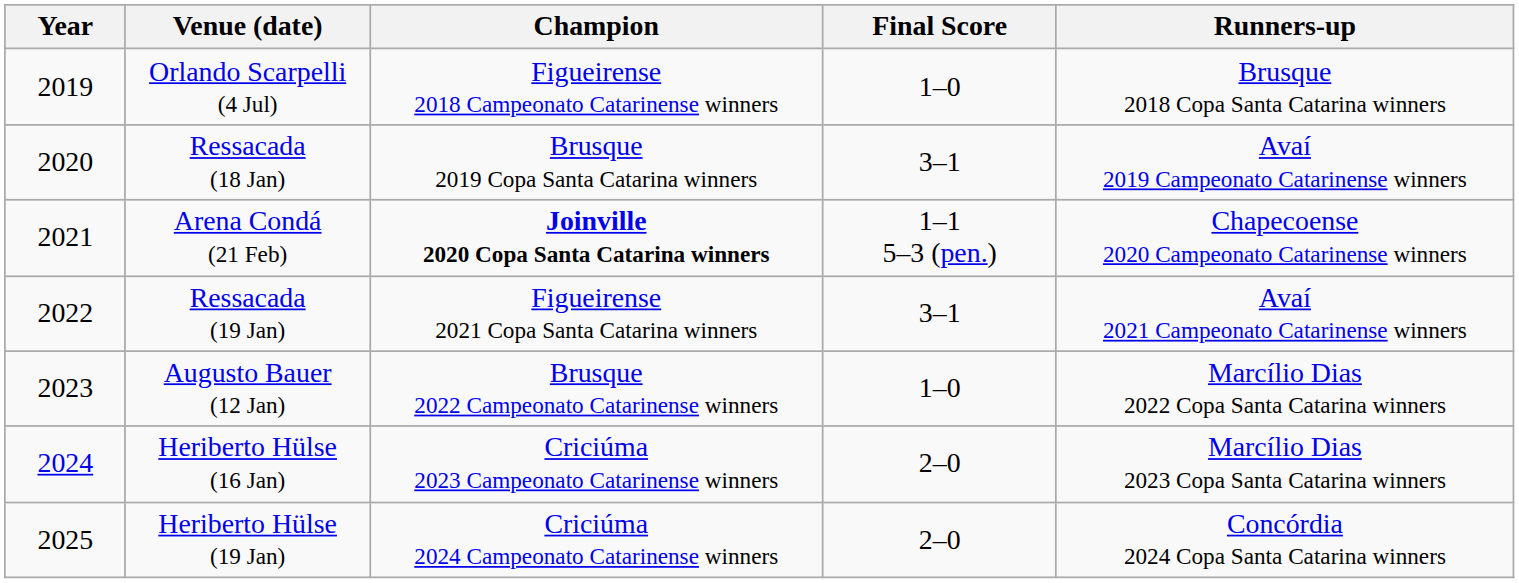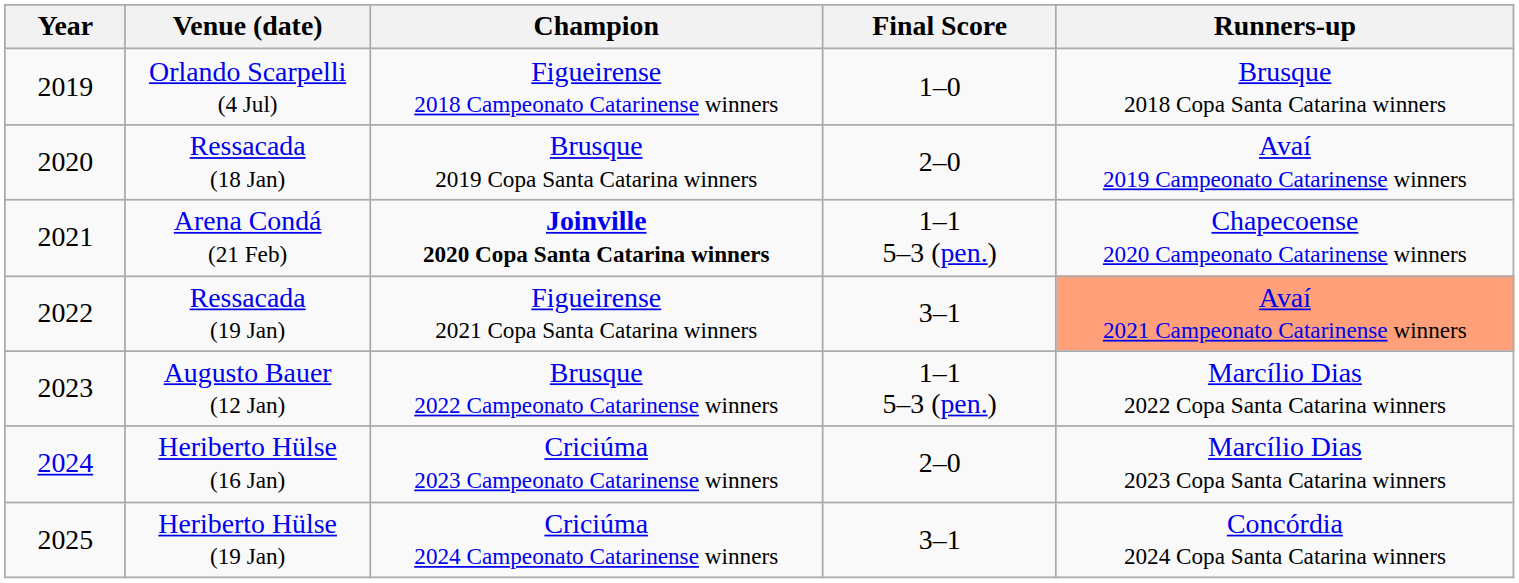 <table class="wikitable">
 <tr>
 <th width=70>Year</th>
 <th width=150>Venue (date)</th>
 <th width=300>Champion</th>
 <th width=150>Final Score</th>
 <th width=300>Runners-up</th>
 </tr>
 <tr>
 <td align=center>2019</td>
 <td align=center><a href='#'>Orlando Scarpelli</a><br><small>(4 Jul)</small></td>
 <td align=center><a href='#'>Figueirense</a><br><small><a href='#'>2018 Campeonato Catarinense</a> winners</small></td>
 <td align=center>1–0<br><small></small></td>
 <td align=center><a href='#'>Brusque</a><br><small>2018 Copa Santa Catarina winners</small></td>
 </tr>
 <tr>
 <td align=center>2020</td>
 <td align=center><a href='#'>Ressacada</a><br><small>(18 Jan)</small></td>
 <td align=center><a href='#'>Brusque</a><br><small>2019 Copa Santa Catarina winners</small></td>
-<td align=center>3–1<br><small></small></td>
+<td align=center>2–0<br><small></small></td>
 <td align=center><a href='#'>Avaí</a><br><small><a href='#'>2019 Campeonato Catarinense</a> winners</small></td>
 </tr>
 <tr>
 <td align=center>2021</td>
 <td align=center><a href='#'>Arena Condá</a><br><small>(21 Feb)</small></td>
 <td align=center><strong><a href='#'>Joinville</a><br><small>2020 Copa Santa Catarina winners</small></strong></td>
 <td align=center>1–1<br>5–3 (<a href='#'>pen.</a>)<br><small></small></td>
 <td align=center><a href='#'>Chapecoense</a><br><small><a href='#'>2020 Campeonato Catarinense</a> winners</small></td>
 </tr>
 <tr>
 <td align=center>2022</td>
 <td align=center><a href='#'>Ressacada</a><br><small>(19 Jan)</small></td>
 <td align=center><a href='#'>Figueirense</a><br><small>2021 Copa Santa Catarina winners</small></td>
 <td align=center>3–1<br><small></small></td>
-<td align=center><a href='#'>Avaí</a><br><small><a href='#'>2021 Campeonato Catarinense</a> winners</small></td>
+<td align=center style="background: lightsalmon;"><a href='#'>Avaí</a><br><small><a href='#'>2021 Campeonato Catarinense</a> winners</small></td>
 </tr>
 <tr>
 <td align=center>2023</td>
 <td align=center><a href='#'>Augusto Bauer</a><br><small>(12 Jan)</small></td>
 <td align=center><a href='#'>Brusque</a><br><small><a href='#'>2022 Campeonato Catarinense</a> winners</small></td>
-<td align=center>1–0<br><small></small></td>
+<td align=center>1–1<br>5–3 (<a href='#'>pen.</a>)<br><small></small></td>
 <td align=center><a href='#'>Marcílio Dias</a><br><small>2022 Copa Santa Catarina winners</small></td>
 </tr>
 <tr>
 <td align=center><a href='#'>2024</a></td>
 <td align=center><a href='#'>Heriberto Hülse</a><br><small>(16 Jan)</small></td>
 <td align=center><a href='#'>Criciúma</a><br><small><a href='#'>2023 Campeonato Catarinense</a> winners</small></td>
 <td align=center>2–0<br><small></small></td>
 <td align=center><a href='#'>Marcílio Dias</a><br><small>2023 Copa Santa Catarina winners</small></td>
 </tr>
 <tr>
 <td align=center>2025</td>
 <td align=center><a href='#'>Heriberto Hülse</a><br><small>(19 Jan)</small></td>
 <td align=center><a href='#'>Criciúma</a><br><small><a href='#'>2024 Campeonato Catarinense</a> winners</small></td>
-<td align=center>2–0<br><small></small></td>
+<td align=center>3–1<br><small></small></td>
 <td align=center><a href='#'>Concórdia</a><br><small>2024 Copa Santa Catarina winners</small></td>
 </tr>
 </table>
